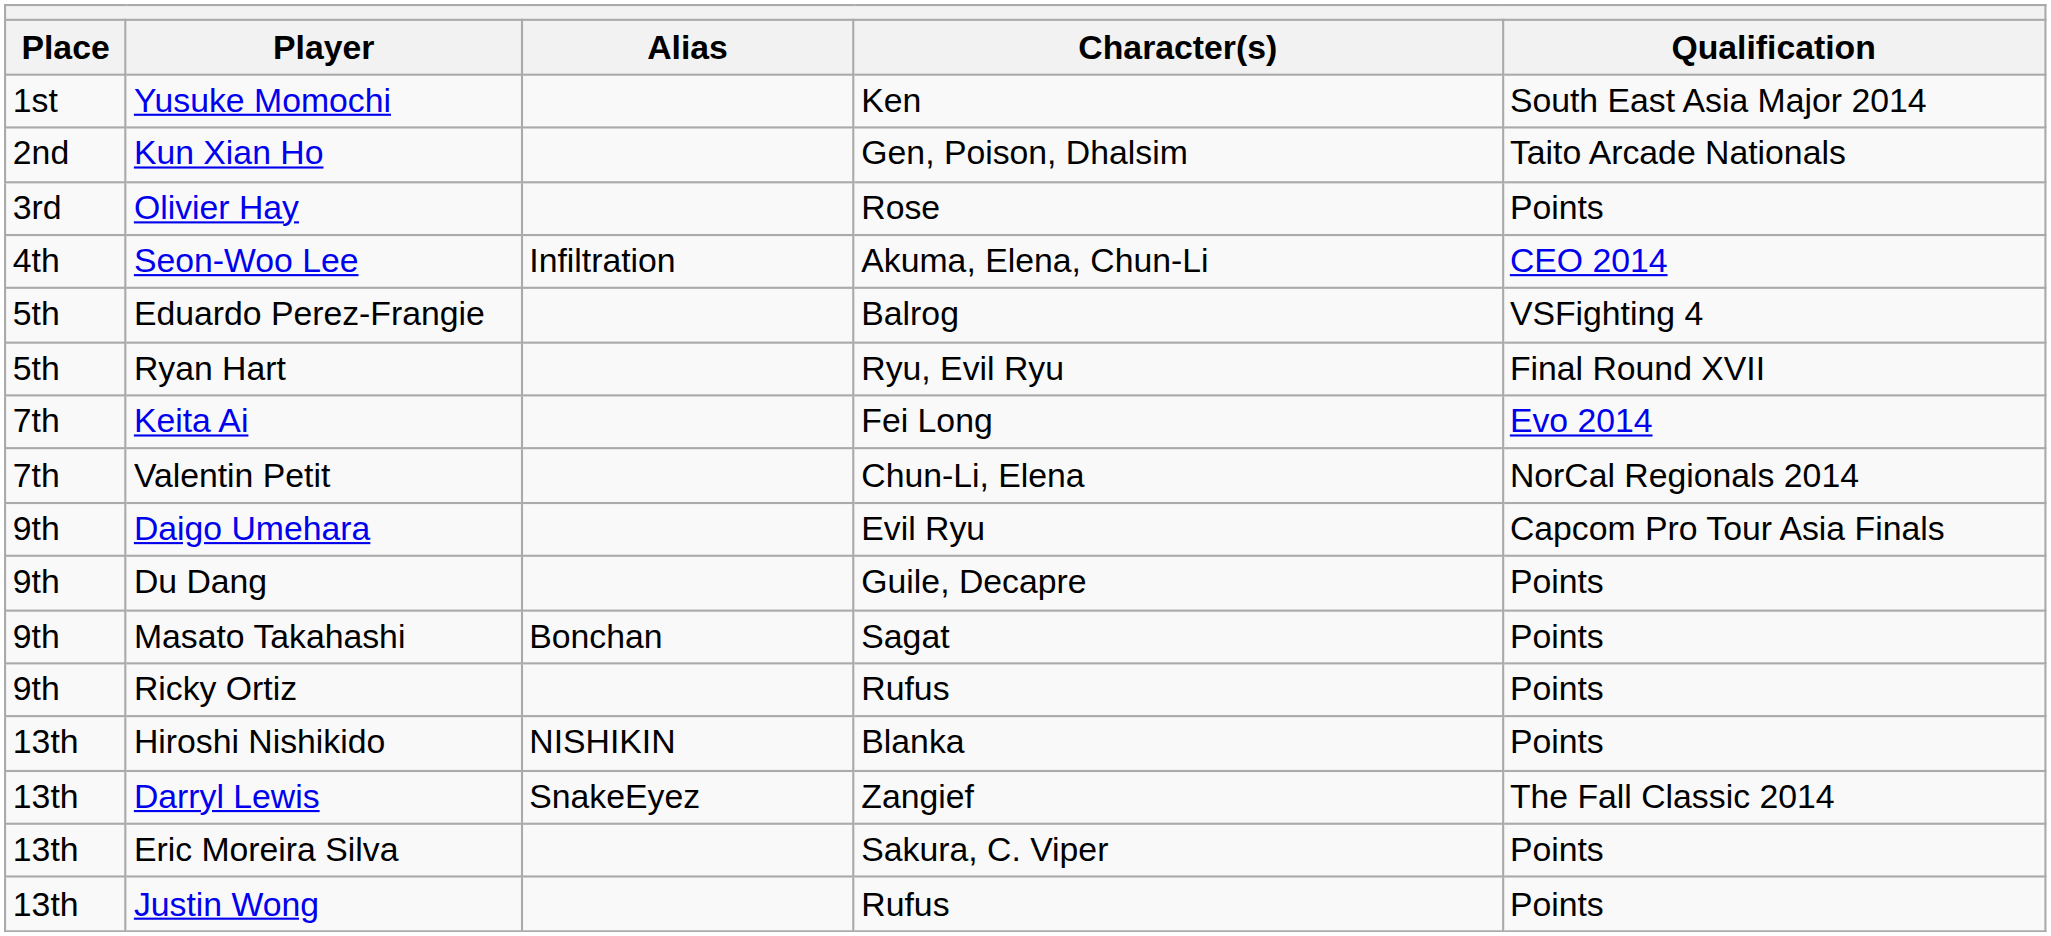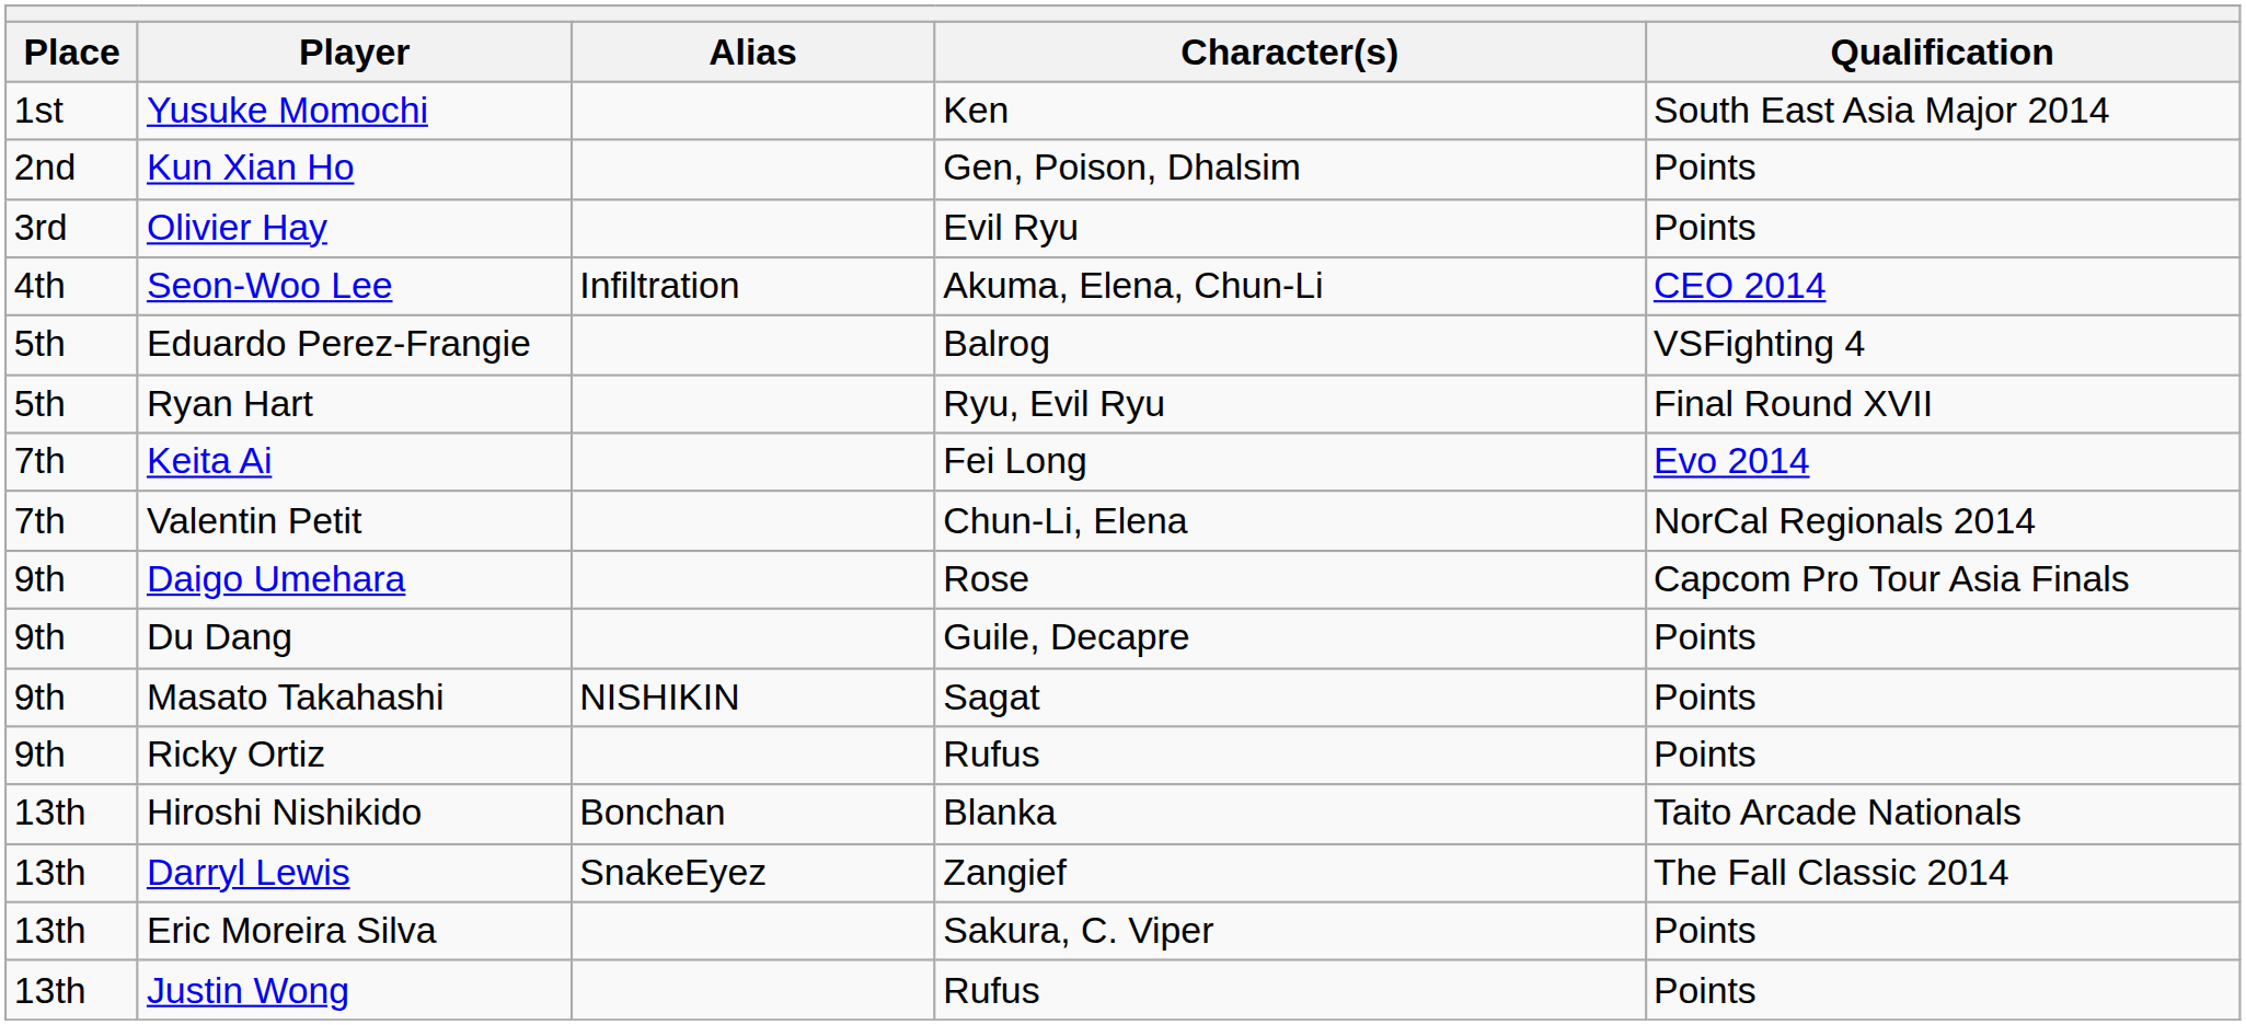 <table class="wikitable">
 <tr>
 <th colspan=6></th>
 </tr>
 <tr>
 <th style="width:50px;">Place</th>
 <th style="width:180px;">Player</th>
 <th style="width:150px;">Alias</th>
 <th style="width:300px;">Character(s)</th>
 <th style="width:250px;">Qualification</th>
 </tr>
 <tr>
 <td>1st</td>
 <td> <a href='#'>Yusuke Momochi</a></td>
 <td></td>
 <td>Ken</td>
 <td>South East Asia Major 2014</td>
 </tr>
 <tr>
 <td>2nd</td>
 <td> <a href='#'>Kun Xian Ho</a></td>
 <td></td>
 <td>Gen, Poison, Dhalsim</td>
-<td>Taito Arcade Nationals</td>
+<td>Points</td>
 </tr>
 <tr>
 <td>3rd</td>
 <td> <a href='#'>Olivier Hay</a></td>
 <td></td>
-<td>Rose</td>
+<td>Evil Ryu</td>
 <td>Points</td>
 </tr>
 <tr>
 <td>4th</td>
 <td> <a href='#'>Seon-Woo Lee</a></td>
 <td>Infiltration</td>
 <td>Akuma, Elena, Chun-Li</td>
 <td><a href='#'>CEO 2014</a></td>
 </tr>
 <tr>
 <td>5th</td>
 <td> Eduardo Perez-Frangie</td>
 <td></td>
 <td>Balrog</td>
 <td>VSFighting 4</td>
 </tr>
 <tr>
 <td>5th</td>
 <td> Ryan Hart</td>
 <td></td>
 <td>Ryu, Evil Ryu</td>
 <td>Final Round XVII</td>
 </tr>
 <tr>
 <td>7th</td>
 <td> <a href='#'>Keita Ai</a></td>
 <td></td>
 <td>Fei Long</td>
 <td><a href='#'>Evo 2014</a></td>
 </tr>
 <tr>
 <td>7th</td>
 <td> Valentin Petit</td>
 <td></td>
 <td>Chun-Li, Elena</td>
 <td>NorCal Regionals 2014</td>
 </tr>
 <tr>
 <td>9th</td>
 <td> <a href='#'>Daigo Umehara</a></td>
 <td></td>
-<td>Evil Ryu</td>
+<td>Rose</td>
 <td>Capcom Pro Tour Asia Finals</td>
 </tr>
 <tr>
 <td>9th</td>
 <td> Du Dang</td>
 <td></td>
 <td>Guile, Decapre</td>
 <td>Points</td>
 </tr>
 <tr>
 <td>9th</td>
 <td> Masato Takahashi</td>
-<td>Bonchan</td>
+<td>NISHIKIN</td>
 <td>Sagat</td>
 <td>Points</td>
 </tr>
 <tr>
 <td>9th</td>
 <td> Ricky Ortiz</td>
 <td></td>
 <td>Rufus</td>
 <td>Points</td>
 </tr>
 <tr>
 <td>13th</td>
 <td> Hiroshi Nishikido</td>
-<td>NISHIKIN</td>
+<td>Bonchan</td>
 <td>Blanka</td>
-<td>Points</td>
+<td>Taito Arcade Nationals</td>
 </tr>
 <tr>
 <td>13th</td>
 <td> <a href='#'>Darryl Lewis</a></td>
 <td>SnakeEyez</td>
 <td>Zangief</td>
 <td>The Fall Classic 2014</td>
 </tr>
 <tr>
 <td>13th</td>
 <td> Eric Moreira Silva</td>
 <td></td>
 <td>Sakura, C. Viper</td>
 <td>Points</td>
 </tr>
 <tr>
 <td>13th</td>
 <td> <a href='#'>Justin Wong</a></td>
 <td></td>
 <td>Rufus</td>
 <td>Points</td>
 </tr>
 </table>
